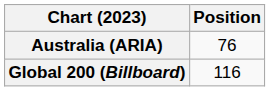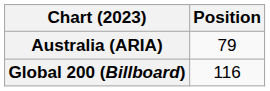 <table class="wikitable sortable plainrowheaders" style="text-align:center">
 <tr>
 <th scope="col">Chart (2023)</th>
 <th scope="col">Position</th>
 </tr>
 <tr>
 <th scope="row">Australia (ARIA)</th>
-<td>76</td>
+<td>79</td>
 </tr>
 <tr>
 <th scope="row">Global 200 (<em>Billboard</em>)</th>
 <td>116</td>
 </tr>
 </table>
